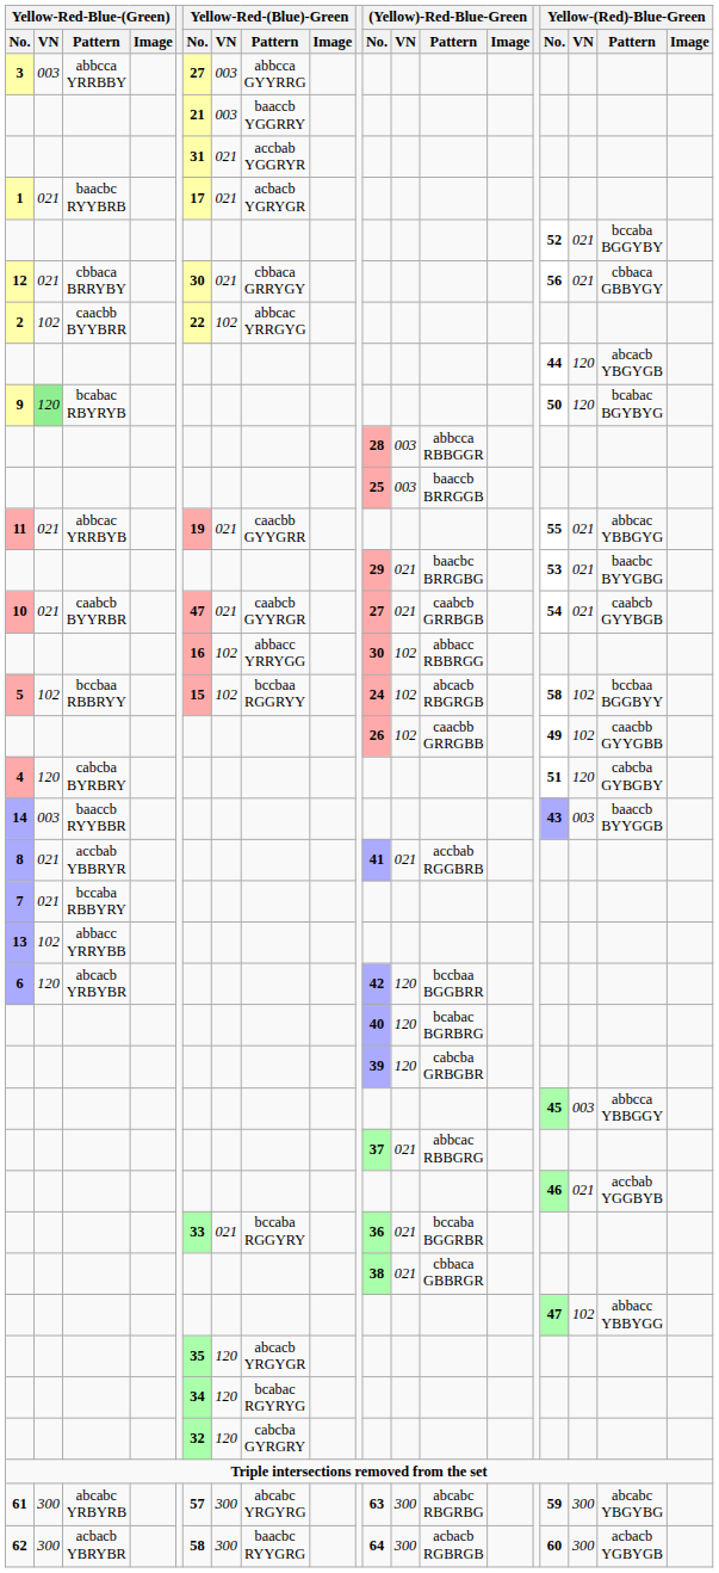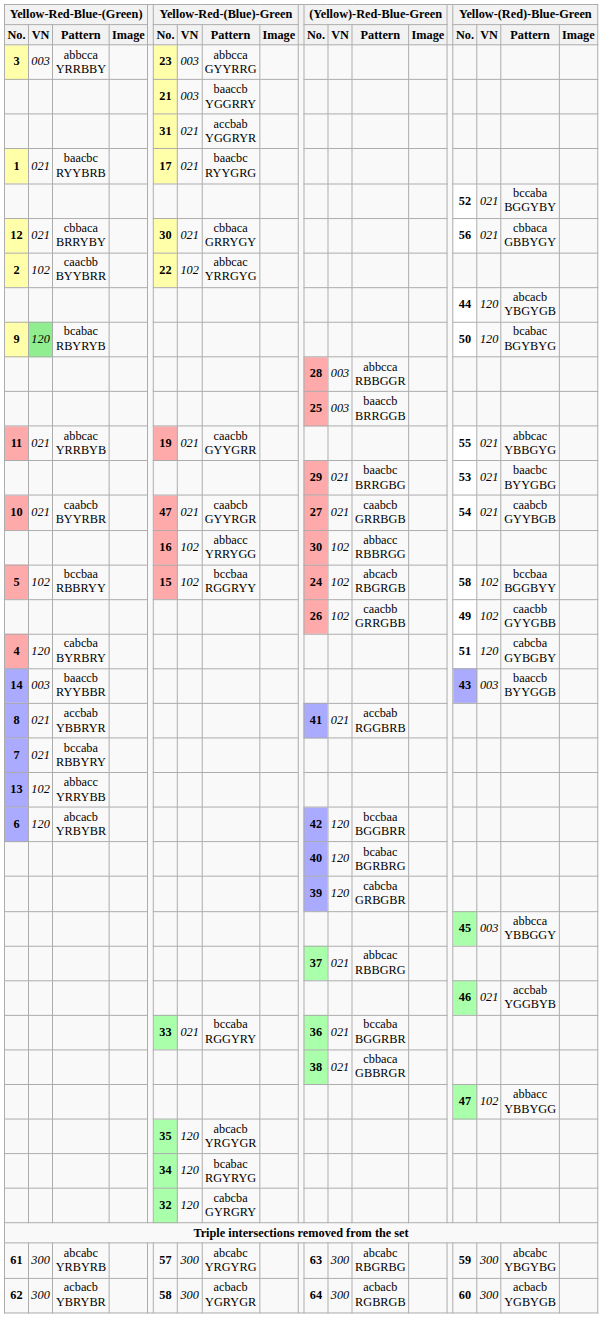 <table class="wikitable sortable" style="text-align:center;font-size:80%;">
 <tr>
 <th colspan=4>Yellow-Red-Blue-(Green)</th>
 <th rowspan=2 class="unsortable"></th>
 <th colspan=4>Yellow-Red-(Blue)-Green</th>
 <th rowspan=2 class="unsortable"></th>
 <th colspan=4>(Yellow)-Red-Blue-Green</th>
 <th rowspan=2 class="unsortable"></th>
 <th colspan=4>Yellow-(Red)-Blue-Green</th>
 </tr>
 <tr>
 <th data-sort-type="number">No.</th>
 <th data-sort-type="number">VN</th>
 <th>Pattern</th>
 <th class="unsortable">Image</th>
 <th data-sort-type="number">No.</th>
 <th data-sort-type="number">VN</th>
 <th>Pattern</th>
 <th class="unsortable">Image</th>
 <th data-sort-type="number">No.</th>
 <th data-sort-type="number">VN</th>
 <th>Pattern</th>
 <th class="unsortable">Image</th>
 <th data-sort-type="number">No.</th>
 <th data-sort-type="number">VN</th>
 <th>Pattern</th>
 <th class="unsortable">Image</th>
 </tr>
 <tr>
 <td style="background: #ffa;"><strong>3</strong></td>
 <td><em>003</em></td>
 <td>abbcca<br>YRRBBY</td>
 <td></td>
 <td rowspan=34></td>
-<td style="background: #ffa;"><strong>27</strong></td>
+<td style="background: #ffa;"><strong>23</strong></td>
 <td><em>003</em></td>
 <td>abbcca<br>GYYRRG</td>
 <td></td>
 <td rowspan=34></td>
 <td></td>
 <td data-sort-value="003"></td>
 <td data-sort-value="abbcca"></td>
 <td></td>
 <td rowspan=34></td>
 <td></td>
 <td data-sort-value="003"></td>
 <td data-sort-value="abbcca"></td>
 <td></td>
 </tr>
 <tr>
 <td></td>
 <td data-sort-value="003"></td>
 <td data-sort-value="baaccb"></td>
 <td></td>
 <td style="background: #ffa;"><strong>21</strong></td>
 <td><em>003</em></td>
 <td>baaccb<br>YGGRRY</td>
 <td></td>
 <td></td>
 <td data-sort-value="003"></td>
 <td data-sort-value="baaccb"></td>
 <td></td>
 <td></td>
 <td data-sort-value="003"></td>
 <td data-sort-value="baaccb"></td>
 <td></td>
 </tr>
 <tr>
 <td></td>
 <td data-sort-value="021"></td>
 <td data-sort-value="accbab"></td>
 <td></td>
 <td style="background: #ffa;"><strong>31</strong></td>
 <td><em>021</em></td>
 <td>accbab<br>YGGRYR</td>
 <td></td>
 <td></td>
 <td data-sort-value="021"></td>
 <td data-sort-value="accbab"></td>
 <td></td>
 <td></td>
 <td data-sort-value="021"></td>
 <td data-sort-value="accbab"></td>
 <td></td>
 </tr>
 <tr>
 <td style="background: #ffa;"><strong>1</strong></td>
 <td><em>021</em></td>
 <td>baacbc<br>RYYBRB</td>
 <td></td>
 <td style="background: #ffa;"><strong>17</strong></td>
 <td><em>021</em></td>
-<td>acbacb<br>YGRYGR</td>
+<td>baacbc<br>RYYGRG</td>
 <td></td>
 <td></td>
 <td data-sort-value="021"></td>
 <td data-sort-value="baacbc"></td>
 <td></td>
 <td></td>
 <td data-sort-value="021"></td>
 <td data-sort-value="baacbc"></td>
 <td></td>
 </tr>
 <tr>
 <td></td>
 <td data-sort-value="021"></td>
 <td data-sort-value="bccaba"></td>
 <td></td>
 <td></td>
 <td data-sort-value="021"></td>
 <td data-sort-value="bccaba"></td>
 <td></td>
 <td></td>
 <td data-sort-value="021"></td>
 <td data-sort-value="bccaba"></td>
 <td></td>
 <td style="background: #fff;"><strong>52</strong></td>
 <td><em>021</em></td>
 <td>bccaba<br>BGGYBY</td>
 <td></td>
 </tr>
 <tr>
 <td style="background: #ffa;"><strong>12</strong></td>
 <td><em>021</em></td>
 <td>cbbaca<br>BRRYBY</td>
 <td></td>
 <td style="background: #ffa;"><strong>30</strong></td>
 <td><em>021</em></td>
 <td>cbbaca<br>GRRYGY</td>
 <td></td>
 <td></td>
 <td data-sort-value="021"></td>
 <td data-sort-value=cbbaca></td>
 <td></td>
 <td style="background: #fff;"><strong>56</strong></td>
 <td><em>021</em></td>
 <td>cbbaca<br>GBBYGY</td>
 <td></td>
 </tr>
 <tr>
 <td style="background: #ffa;"><strong>2</strong></td>
 <td><em>102</em></td>
 <td>caacbb<br>BYYBRR</td>
 <td></td>
 <td style="background: #ffa;"><strong>22</strong></td>
 <td><em>102</em></td>
 <td>abbcac<br>YRRGYG</td>
 <td></td>
 <td></td>
 <td data-sort-value="102"></td>
 <td data-sort-value="caacbb"></td>
 <td></td>
 <td></td>
 <td data-sort-value="102"></td>
 <td data-sort-value="caacbb"></td>
 <td></td>
 </tr>
 <tr>
 <td></td>
 <td data-sort-value="120"></td>
 <td data-sort-value="abcacb"></td>
 <td></td>
 <td></td>
 <td data-sort-value="120"></td>
 <td data-sort-value="abcacb"></td>
 <td></td>
 <td></td>
 <td data-sort-value="120"></td>
 <td data-sort-value="abcacb"></td>
 <td></td>
 <td style="background: #fff;"><strong>44</strong></td>
 <td><em>120</em></td>
 <td>abcacb<br>YBGYGB</td>
 <td></td>
 </tr>
 <tr>
 <td style="background: #ffa;"><strong>9</strong></td>
 <td style="background: lightgreen;"><em>120</em></td>
 <td>bcabac<br>RBYRYB</td>
 <td></td>
 <td></td>
 <td data-sort-value="120"></td>
 <td data-sort-value="bcabac"></td>
 <td></td>
 <td></td>
 <td data-sort-value="120"></td>
 <td data-sort-value="bcabac"></td>
 <td></td>
 <td style="background: #fff;"><strong>50</strong></td>
 <td><em>120</em></td>
 <td>bcabac<br>BGYBYG</td>
 <td></td>
 </tr>
 <tr>
 <td></td>
 <td data-sort-value="003"></td>
 <td data-sort-value="abbcca"></td>
 <td></td>
 <td></td>
 <td data-sort-value="003"></td>
 <td data-sort-value="abbcca"></td>
 <td></td>
 <td style="background: #faa;"><strong>28</strong></td>
 <td><em>003</em></td>
 <td>abbcca<br>RBBGGR</td>
 <td></td>
 <td></td>
 <td data-sort-value="003"></td>
 <td data-sort-value="abbcca"></td>
 <td></td>
 </tr>
 <tr>
 <td></td>
 <td data-sort-value="003"></td>
 <td data-sort-value="baaccb"></td>
 <td></td>
 <td></td>
 <td data-sort-value="003"></td>
 <td data-sort-value="baaccb"></td>
 <td></td>
 <td style="background: #faa;"><strong>25</strong></td>
 <td><em>003</em></td>
 <td>baaccb<br>BRRGGB</td>
 <td></td>
 <td></td>
 <td data-sort-value="003"></td>
 <td data-sort-value="baaccb"></td>
 <td></td>
 </tr>
 <tr>
 <td style="background: #faa;"><strong>11</strong></td>
 <td><em>021</em></td>
 <td>abbcac<br>YRRBYB</td>
 <td></td>
 <td style="background: #faa;"><strong>19</strong></td>
 <td><em>021</em></td>
 <td>caacbb<br>GYYGRR</td>
 <td></td>
 <td></td>
 <td data-sort-value="021"></td>
 <td data-sort-value="abbcac"></td>
 <td></td>
 <td style="background: #fff;"><strong>55</strong></td>
 <td><em>021</em></td>
 <td>abbcac<br>YBBGYG</td>
 <td></td>
 </tr>
 <tr>
 <td></td>
 <td data-sort-value="021"></td>
 <td data-sort-value="baacbc"></td>
 <td></td>
 <td></td>
 <td data-sort-value="021"></td>
 <td data-sort-value="baacbc"></td>
 <td></td>
 <td style="background: #faa;"><strong>29</strong></td>
 <td><em>021</em></td>
 <td>baacbc<br>BRRGBG</td>
 <td></td>
 <td style="background: #fff;"><strong>53</strong></td>
 <td><em>021</em></td>
 <td>baacbc<br>BYYGBG</td>
 <td></td>
 </tr>
 <tr>
 <td style="background: #faa;"><strong>10</strong></td>
 <td><em>021</em></td>
 <td>caabcb<br>BYYRBR</td>
 <td></td>
 <td style="background: #faa;"><strong>47</strong></td>
 <td><em>021</em></td>
 <td>caabcb<br>GYYRGR</td>
 <td></td>
 <td style="background: #faa;"><strong>27</strong></td>
 <td><em>021</em></td>
 <td>caabcb<br>GRRBGB</td>
 <td></td>
 <td style="background: #fff;"><strong>54</strong></td>
 <td><em>021</em></td>
 <td>caabcb<br>GYYBGB</td>
 <td></td>
 </tr>
 <tr>
 <td></td>
 <td data-sort-value="102"></td>
 <td data-sort-value="abbacc"></td>
 <td></td>
 <td style="background: #faa;"><strong>16</strong></td>
 <td><em>102</em></td>
 <td>abbacc<br>YRRYGG</td>
 <td></td>
 <td style="background: #faa;"><strong>30</strong></td>
 <td><em>102</em></td>
 <td>abbacc<br>RBBRGG</td>
 <td></td>
 <td></td>
 <td data-sort-value="102"></td>
 <td data-sort-value="abbacc"></td>
 <td></td>
 </tr>
 <tr>
 <td style="background: #faa;"><strong>5</strong></td>
 <td><em>102</em></td>
 <td>bccbaa<br>RBBRYY</td>
 <td></td>
 <td style="background: #faa;"><strong>15</strong></td>
 <td><em>102</em></td>
 <td>bccbaa<br>RGGRYY</td>
 <td></td>
 <td style="background: #faa;"><strong>24</strong></td>
 <td><em>102</em></td>
 <td>abcacb<br>RBGRGB</td>
 <td></td>
 <td style="background: #fff;"><strong>58</strong></td>
 <td><em>102</em></td>
 <td>bccbaa<br>BGGBYY</td>
 <td></td>
 </tr>
 <tr>
 <td></td>
 <td data-sort-value="102"></td>
 <td data-sort-value="caacbb"></td>
 <td></td>
 <td></td>
 <td data-sort-value="102"></td>
 <td data-sort-value="caacbb"></td>
 <td></td>
 <td style="background: #faa;"><strong>26</strong></td>
 <td><em>102</em></td>
 <td>caacbb<br>GRRGBB</td>
 <td></td>
 <td style="background: #fff;"><strong>49</strong></td>
 <td><em>102</em></td>
 <td>caacbb<br>GYYGBB</td>
 <td></td>
 </tr>
 <tr>
 <td style="background: #faa;"><strong>4</strong></td>
 <td><em>120</em></td>
 <td>cabcba<br>BYRBRY</td>
 <td></td>
 <td></td>
 <td data-sort-value="120"></td>
 <td data-sort-value="cabcba"></td>
 <td></td>
 <td></td>
 <td data-sort-value="120"></td>
 <td data-sort-value="cabcba"></td>
 <td></td>
 <td style="background: #fff;"><strong>51</strong></td>
 <td><em>120</em></td>
 <td>cabcba<br>GYBGBY</td>
 <td></td>
 </tr>
 <tr>
 <td style="background: #aaf;"><strong>14</strong></td>
 <td><em>003</em></td>
 <td>baaccb<br>RYYBBR</td>
 <td></td>
 <td></td>
 <td data-sort-value="003"></td>
 <td data-sort-value="baaccb"></td>
 <td></td>
 <td></td>
 <td data-sort-value="003"></td>
 <td data-sort-value="baaccb"></td>
 <td></td>
 <td style="background: #aaf;"><strong>43</strong></td>
 <td><em>003</em></td>
 <td>baaccb<br>BYYGGB</td>
 <td></td>
 </tr>
 <tr>
 <td style="background: #aaf;"><strong>8</strong></td>
 <td><em>021</em></td>
 <td>accbab<br>YBBRYR</td>
 <td></td>
 <td></td>
 <td data-sort-value="021"></td>
 <td data-sort-value="accbab"></td>
 <td></td>
 <td style="background: #aaf;"><strong>41</strong></td>
 <td><em>021</em></td>
 <td>accbab<br>RGGBRB</td>
 <td></td>
 <td></td>
 <td data-sort-value="021"></td>
 <td data-sort-value="accbab"></td>
 <td></td>
 </tr>
 <tr>
 <td style="background: #aaf;"><strong>7</strong></td>
 <td><em>021</em></td>
 <td>bccaba<br>RBBYRY</td>
 <td></td>
 <td></td>
 <td data-sort-value="021"></td>
 <td data-sort-value="bccaba"></td>
 <td></td>
 <td></td>
 <td data-sort-value="021"></td>
 <td data-sort-value="bccaba"></td>
 <td></td>
 <td></td>
 <td data-sort-value="021"></td>
 <td data-sort-value="bccaba"></td>
 <td></td>
 </tr>
 <tr>
 <td style="background: #aaf;"><strong>13</strong></td>
 <td><em>102</em></td>
 <td>abbacc<br>YRRYBB</td>
 <td></td>
 <td></td>
 <td data-sort-value="102"></td>
 <td data-sort-value="abbacc"></td>
 <td></td>
 <td></td>
 <td data-sort-value="102"></td>
 <td data-sort-value="abbacc"></td>
 <td></td>
 <td></td>
 <td data-sort-value="102"></td>
 <td data-sort-value="abbacc"></td>
 <td></td>
 </tr>
 <tr>
 <td style="background: #aaf;"><strong>6</strong></td>
 <td><em>120</em></td>
 <td>abcacb<br>YRBYBR</td>
 <td></td>
 <td></td>
 <td data-sort-value="120"></td>
 <td data-sort-value="abcacb"></td>
 <td></td>
 <td style="background: #aaf;"><strong>42</strong></td>
 <td><em>120</em></td>
 <td>bccbaa<br>BGGBRR</td>
 <td></td>
 <td></td>
 <td data-sort-value="120"></td>
 <td data-sort-value="abcacb"></td>
 <td></td>
 </tr>
 <tr>
 <td></td>
 <td data-sort-value="120"></td>
 <td data-sort-value="bcabac"></td>
 <td></td>
 <td></td>
 <td data-sort-value="120"></td>
 <td data-sort-value="bcabac"></td>
 <td></td>
 <td style="background: #aaf;"><strong>40</strong></td>
 <td><em>120</em></td>
 <td>bcabac<br>BGRBRG</td>
 <td></td>
 <td></td>
 <td data-sort-value="120"></td>
 <td data-sort-value="bcabac"></td>
 <td></td>
 </tr>
 <tr>
 <td></td>
 <td data-sort-value="120"></td>
 <td data-sort-value="cabcba"></td>
 <td></td>
 <td></td>
 <td data-sort-value="120"></td>
 <td data-sort-value="cabcba"></td>
 <td></td>
 <td style="background: #aaf;"><strong>39</strong></td>
 <td><em>120</em></td>
 <td>cabcba<br>GRBGBR</td>
 <td></td>
 <td></td>
 <td data-sort-value="120"></td>
 <td data-sort-value="cabcba"></td>
 <td></td>
 </tr>
 <tr>
 <td></td>
 <td data-sort-value="003"></td>
 <td data-sort-value="abbcca"></td>
 <td></td>
 <td></td>
 <td data-sort-value="003"></td>
 <td data-sort-value="abbcca"></td>
 <td></td>
 <td></td>
 <td data-sort-value="003"></td>
 <td data-sort-value="abbcca"></td>
 <td></td>
 <td style="background: #afa;"><strong>45</strong></td>
 <td><em>003</em></td>
 <td>abbcca<br>YBBGGY</td>
 <td></td>
 </tr>
 <tr>
 <td></td>
 <td data-sort-value="021"></td>
 <td data-sort-value="abbcac"></td>
 <td></td>
 <td></td>
 <td data-sort-value="021"></td>
 <td data-sort-value="abbcac"></td>
 <td></td>
 <td style="background: #afa;"><strong>37</strong></td>
 <td><em>021</em></td>
 <td>abbcac<br>RBBGRG</td>
 <td></td>
 <td></td>
 <td data-sort-value="021"></td>
 <td data-sort-value="abbcac"></td>
 <td></td>
 </tr>
 <tr>
 <td></td>
 <td data-sort-value="021"></td>
 <td data-sort-value="accbab"></td>
 <td></td>
 <td></td>
 <td data-sort-value="021"></td>
 <td data-sort-value="accbab"></td>
 <td></td>
 <td></td>
 <td data-sort-value="021"></td>
 <td data-sort-value="accbab"></td>
 <td></td>
 <td style="background: #afa;"><strong>46</strong></td>
 <td><em>021</em></td>
 <td>accbab<br>YGGBYB</td>
 <td></td>
 </tr>
 <tr>
 <td></td>
 <td data-sort-value="021"></td>
 <td data-sort-value="bccaba"></td>
 <td></td>
 <td style="background: #afa;"><strong>33</strong></td>
 <td><em>021</em></td>
 <td>bccaba<br>RGGYRY</td>
 <td></td>
 <td style="background: #afa;"><strong>36</strong></td>
 <td><em>021</em></td>
 <td>bccaba<br>BGGRBR</td>
 <td></td>
 <td></td>
 <td data-sort-value="021"></td>
 <td data-sort-value="bccaba"></td>
 <td></td>
 </tr>
 <tr>
 <td></td>
 <td data-sort-value="021"></td>
 <td data-sort-value="cbbaca"></td>
 <td></td>
 <td></td>
 <td data-sort-value="021"></td>
 <td data-sort-value="cbbaca"></td>
 <td></td>
 <td style="background: #afa;"><strong>38</strong></td>
 <td><em>021</em></td>
 <td>cbbaca<br>GBBRGR</td>
 <td></td>
 <td></td>
 <td data-sort-value="021"></td>
 <td data-sort-value="cbbaca"></td>
 <td></td>
 </tr>
 <tr>
 <td></td>
 <td data-sort-value="102"></td>
 <td data-sort-value="abbacc"></td>
 <td></td>
 <td></td>
 <td data-sort-value="102"></td>
 <td data-sort-value="abbacc"></td>
 <td></td>
 <td></td>
 <td data-sort-value="102"></td>
 <td data-sort-value="abbacc"></td>
 <td></td>
 <td style="background: #afa;"><strong>47</strong></td>
 <td><em>102</em></td>
 <td>abbacc<br>YBBYGG</td>
 <td></td>
 </tr>
 <tr>
 <td></td>
 <td data-sort-value="120"></td>
 <td data-sort-value="abcacb"></td>
 <td></td>
 <td style="background: #afa;"><strong>35</strong></td>
 <td><em>120</em></td>
 <td>abcacb<br>YRGYGR</td>
 <td></td>
 <td></td>
 <td data-sort-value="120"></td>
 <td data-sort-value="abcacb"></td>
 <td></td>
 <td></td>
 <td data-sort-value="120"></td>
 <td data-sort-value="abcacb"></td>
 <td></td>
 </tr>
 <tr>
 <td></td>
 <td data-sort-value="120"></td>
 <td data-sort-value="bcabac"></td>
 <td></td>
 <td style="background: #afa;"><strong>34</strong></td>
 <td><em>120</em></td>
 <td>bcabac<br>RGYRYG</td>
 <td></td>
 <td></td>
 <td data-sort-value="120"></td>
 <td data-sort-value="bcabac"></td>
 <td></td>
 <td></td>
 <td data-sort-value="120"></td>
 <td data-sort-value="bcabac"></td>
 <td></td>
 </tr>
 <tr>
 <td></td>
 <td data-sort-value="120"></td>
 <td data-sort-value="cabcba"></td>
 <td></td>
 <td style="background: #afa;"><strong>32</strong></td>
 <td><em>120</em></td>
 <td>cabcba<br>GYRGRY</td>
 <td></td>
 <td></td>
 <td data-sort-value="120"></td>
 <td data-sort-value="cabcba"></td>
 <td></td>
 <td></td>
 <td data-sort-value="120"></td>
 <td data-sort-value="cabcba"></td>
 <td></td>
 </tr>
 <tr>
 <td colspan=19 format="font-size:125%;"><strong>Triple intersections removed from the set</strong></td>
 </tr>
 <tr>
 <td><strong>61</strong></td>
 <td><em>300</em></td>
 <td>abcabc<br>YRBYRB</td>
 <td></td>
 <td rowspan=2></td>
 <td><strong>57</strong></td>
 <td><em>300</em></td>
 <td>abcabc<br>YRGYRG</td>
 <td></td>
 <td rowspan=2></td>
 <td><strong>63</strong></td>
 <td><em>300</em></td>
 <td>abcabc<br>RBGRBG</td>
 <td></td>
 <td rowspan=2></td>
 <td><strong>59</strong></td>
 <td><em>300</em></td>
 <td>abcabc<br>YBGYBG</td>
 <td></td>
 </tr>
 <tr>
 <td><strong>62</strong></td>
 <td><em>300</em></td>
 <td>acbacb<br>YBRYBR</td>
 <td></td>
 <td><strong>58</strong></td>
 <td><em>300</em></td>
-<td>baacbc<br>RYYGRG</td>
+<td>acbacb<br>YGRYGR</td>
 <td></td>
 <td><strong>64</strong></td>
 <td><em>300</em></td>
 <td>acbacb<br>RGBRGB</td>
 <td></td>
 <td><strong>60</strong></td>
 <td><em>300</em></td>
 <td>acbacb<br>YGBYGB</td>
 <td></td>
 </tr>
 </table>
